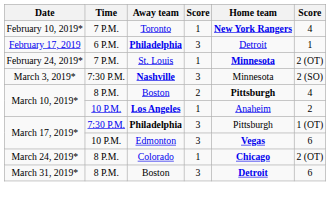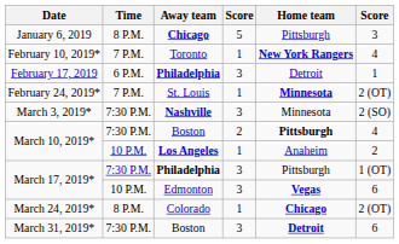 <table class="wikitable sortable" style="font-size: 95%;text-align: center;">
 <tr>
 <th>Date</th>
 <th>Time</th>
 <th>Away team</th>
 <th>Score</th>
 <th>Home team</th>
 <th>Score</th>
+</tr>
+<tr>
+<td>January 6, 2019</td>
+<td>8 P.M.</td>
+<td><strong><a href='#'>Chicago</a></strong></td>
+<td>5</td>
+<td><a href='#'>Pittsburgh</a></td>
+<td>3</td>
 </tr>
 <tr>
 <td>February 10, 2019*</td>
 <td>7 P.M.</td>
 <td><a href='#'>Toronto</a></td>
 <td>1</td>
 <td><strong><a href='#'>New York Rangers</a></strong></td>
 <td>4</td>
 </tr>
 <tr>
 <td><a href='#'>February 17, 2019</a></td>
 <td>6 P.M.</td>
 <td><strong><a href='#'>Philadelphia</a></strong></td>
 <td>3</td>
 <td><a href='#'>Detroit</a></td>
 <td>1</td>
 </tr>
 <tr>
 <td>February 24, 2019*</td>
 <td>7 P.M.</td>
 <td><a href='#'>St. Louis</a></td>
 <td>1</td>
 <td><strong><a href='#'>Minnesota</a></strong></td>
 <td>2 (OT)</td>
 </tr>
 <tr>
 <td>March 3, 2019*</td>
 <td>7:30 P.M.</td>
 <td><strong><a href='#'>Nashville</a></strong></td>
 <td>3</td>
 <td>Minnesota</td>
 <td>2 (SO)</td>
 </tr>
 <tr>
 <td rowspan=2>March 10, 2019*</td>
-<td>8 P.M.</td>
+<td>7:30 P.M.</td>
 <td><a href='#'>Boston</a></td>
 <td>2</td>
 <td><strong>Pittsburgh</strong></td>
 <td>4</td>
 </tr>
 <tr>
 <td><a href='#'>10 P.M.</a></td>
 <td><strong><a href='#'>Los Angeles</a></strong></td>
 <td>1</td>
 <td><a href='#'>Anaheim</a></td>
 <td>2</td>
 </tr>
 <tr>
 <td rowspan=2>March 17, 2019*</td>
 <td><a href='#'>7:30 P.M.</a></td>
 <td><strong>Philadelphia</strong></td>
 <td>3</td>
 <td>Pittsburgh</td>
 <td>1 (OT)</td>
 </tr>
 <tr>
 <td>10 P.M.</td>
 <td><a href='#'>Edmonton</a></td>
 <td>3</td>
 <td><strong><a href='#'>Vegas</a></strong></td>
 <td>6</td>
 </tr>
 <tr>
 <td>March 24, 2019*</td>
 <td>8 P.M.</td>
 <td><a href='#'>Colorado</a></td>
 <td>1</td>
 <td><strong><a href='#'>Chicago</a></strong></td>
 <td>2 (OT)</td>
 </tr>
 <tr>
 <td>March 31, 2019*</td>
-<td>8 P.M.</td>
+<td>7:30 P.M.</td>
 <td>Boston</td>
 <td>3</td>
 <td><strong><a href='#'>Detroit</a></strong></td>
 <td>6</td>
 </tr>
 </table>
